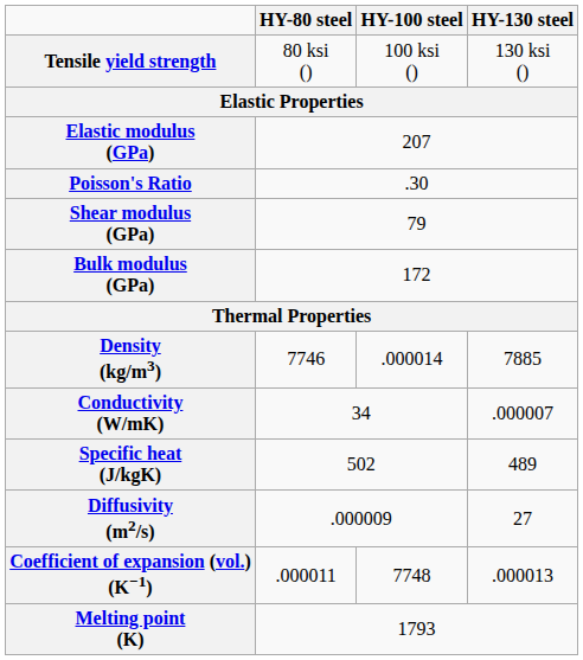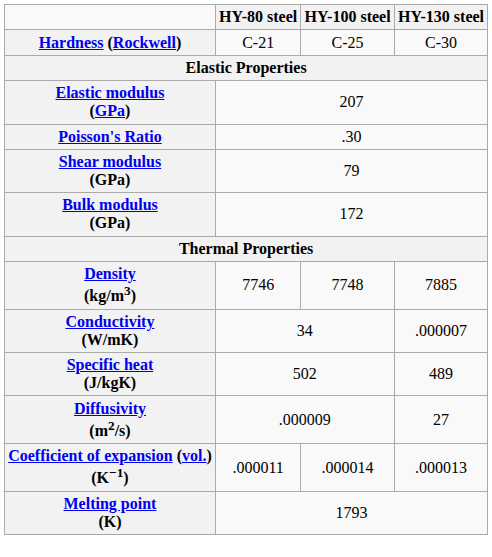 <table class="wikitable" style="text-align: center;">
 <tr>
 <td></td>
 <th>HY-80 steel</th>
 <th>HY-100 steel</th>
 <th>HY-130 steel</th>
 </tr>
 <tr>
-<th>Tensile <a href='#'>yield strength</a></th>
-<td>80 ksi<br>()</td>
-<td>100 ksi<br>()</td>
-<td>130 ksi<br>()</td>
+<th><a href='#'>Hardness</a> (<a href='#'>Rockwell</a>)</th>
+<td>C-21</td>
+<td>C-25</td>
+<td>C-30</td>
 </tr>
 <tr>
 <th colspan="4">Elastic Properties</th>
 </tr>
 <tr>
 <th><a href='#'>Elastic modulus</a><br> (<a href='#'>GPa</a>)</th>
 <td colspan="3">207</td>
 </tr>
 <tr>
 <th><a href='#'>Poisson's Ratio</a><br></th>
 <td colspan="3">.30</td>
 </tr>
 <tr>
 <th><a href='#'>Shear modulus</a><br> (GPa)</th>
 <td colspan="3">79</td>
 </tr>
 <tr>
 <th><a href='#'>Bulk modulus</a><br> (GPa)</th>
 <td colspan="3">172</td>
 </tr>
 <tr>
 <th colspan="4">Thermal Properties</th>
 </tr>
 <tr>
 <th><a href='#'>Density</a><br> (kg/m<sup>3</sup>)</th>
 <td>7746</td>
-<td>.000014</td>
+<td>7748</td>
 <td>7885</td>
 </tr>
 <tr>
 <th><a href='#'>Conductivity</a><br> (W/mK)</th>
 <td colspan=2>34</td>
 <td>.000007</td>
 </tr>
 <tr>
 <th><a href='#'>Specific heat</a><br> (J/kgK)</th>
 <td colspan=2>502</td>
 <td>489</td>
 </tr>
 <tr>
 <th><a href='#'>Diffusivity</a><br> (m<sup>2</sup>/s)</th>
 <td colspan=2>.000009</td>
 <td>27</td>
 </tr>
 <tr>
 <th><a href='#'>Coefficient of expansion</a> (<a href='#'>vol.</a>)<br> (K<sup>−1</sup>)</th>
 <td>.000011</td>
-<td>7748</td>
+<td>.000014</td>
 <td>.000013</td>
 </tr>
 <tr>
 <th><a href='#'>Melting point</a><br> (K)</th>
 <td colspan=3>1793</td>
 </tr>
 </table>
